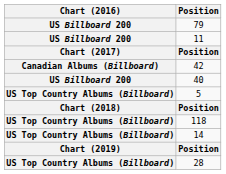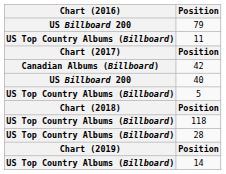 <table class="wikitable plainrowheaders" style="text-align:center">
 <tr>
 <th scope="col">Chart (2016)</th>
 <th scope="col">Position</th>
 </tr>
 <tr>
 <th scope="row">US <em>Billboard</em> 200</th>
 <td>79</td>
 </tr>
 <tr>
-<th scope="row">US <em>Billboard</em> 200</th>
+<th scope="row">US Top Country Albums (<em>Billboard</em>)</th>
 <td>11</td>
 </tr>
 <tr>
 <th scope="col">Chart (2017)</th>
 <th scope="col">Position</th>
 </tr>
 <tr>
 <th scope="row">Canadian Albums (<em>Billboard</em>)</th>
 <td>42</td>
 </tr>
 <tr>
 <th scope="row">US <em>Billboard</em> 200</th>
 <td>40</td>
 </tr>
 <tr>
 <th scope="row">US Top Country Albums (<em>Billboard</em>)</th>
 <td>5</td>
 </tr>
 <tr>
 <th scope="col">Chart (2018)</th>
 <th scope="col">Position</th>
 </tr>
 <tr>
 <th scope="row">US Top Country Albums (<em>Billboard</em>)</th>
 <td>118</td>
 </tr>
 <tr>
 <th scope="row">US Top Country Albums (<em>Billboard</em>)</th>
-<td>14</td>
+<td>28</td>
 </tr>
 <tr>
 <th scope="col">Chart (2019)</th>
 <th scope="col">Position</th>
 </tr>
 <tr>
 <th scope="row">US Top Country Albums (<em>Billboard</em>)</th>
-<td>28</td>
+<td>14</td>
 </tr>
 </table>
